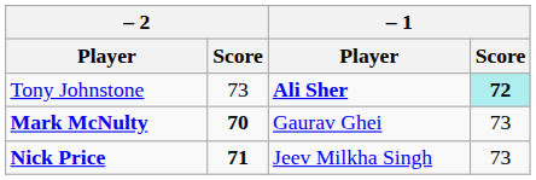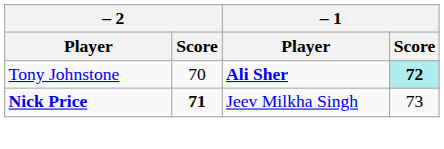 <table class=wikitable>
 <tr>
 <th colspan=2> – 2</th>
 <th colspan=2> – 1</th>
 </tr>
 <tr>
 <th width=145>Player</th>
 <th>Score</th>
 <th width=145>Player</th>
 <th>Score</th>
 </tr>
 <tr>
 <td><a href='#'>Tony Johnstone</a></td>
-<td align=center>73</td>
+<td align=center>70</td>
 <td><strong><a href='#'>Ali Sher</a></strong></td>
 <td align=center style="background: paleturquoise;"><strong>72</strong></td>
-</tr>
-<tr>
-<td><strong><a href='#'>Mark McNulty</a></strong></td>
-<td align=center><strong>70</strong></td>
-<td><a href='#'>Gaurav Ghei</a></td>
-<td align=center>73</td>
 </tr>
 <tr>
 <td><strong><a href='#'>Nick Price</a></strong></td>
 <td align=center><strong>71</strong></td>
 <td><a href='#'>Jeev Milkha Singh</a></td>
 <td align=center>73</td>
 </tr>
 </table>
